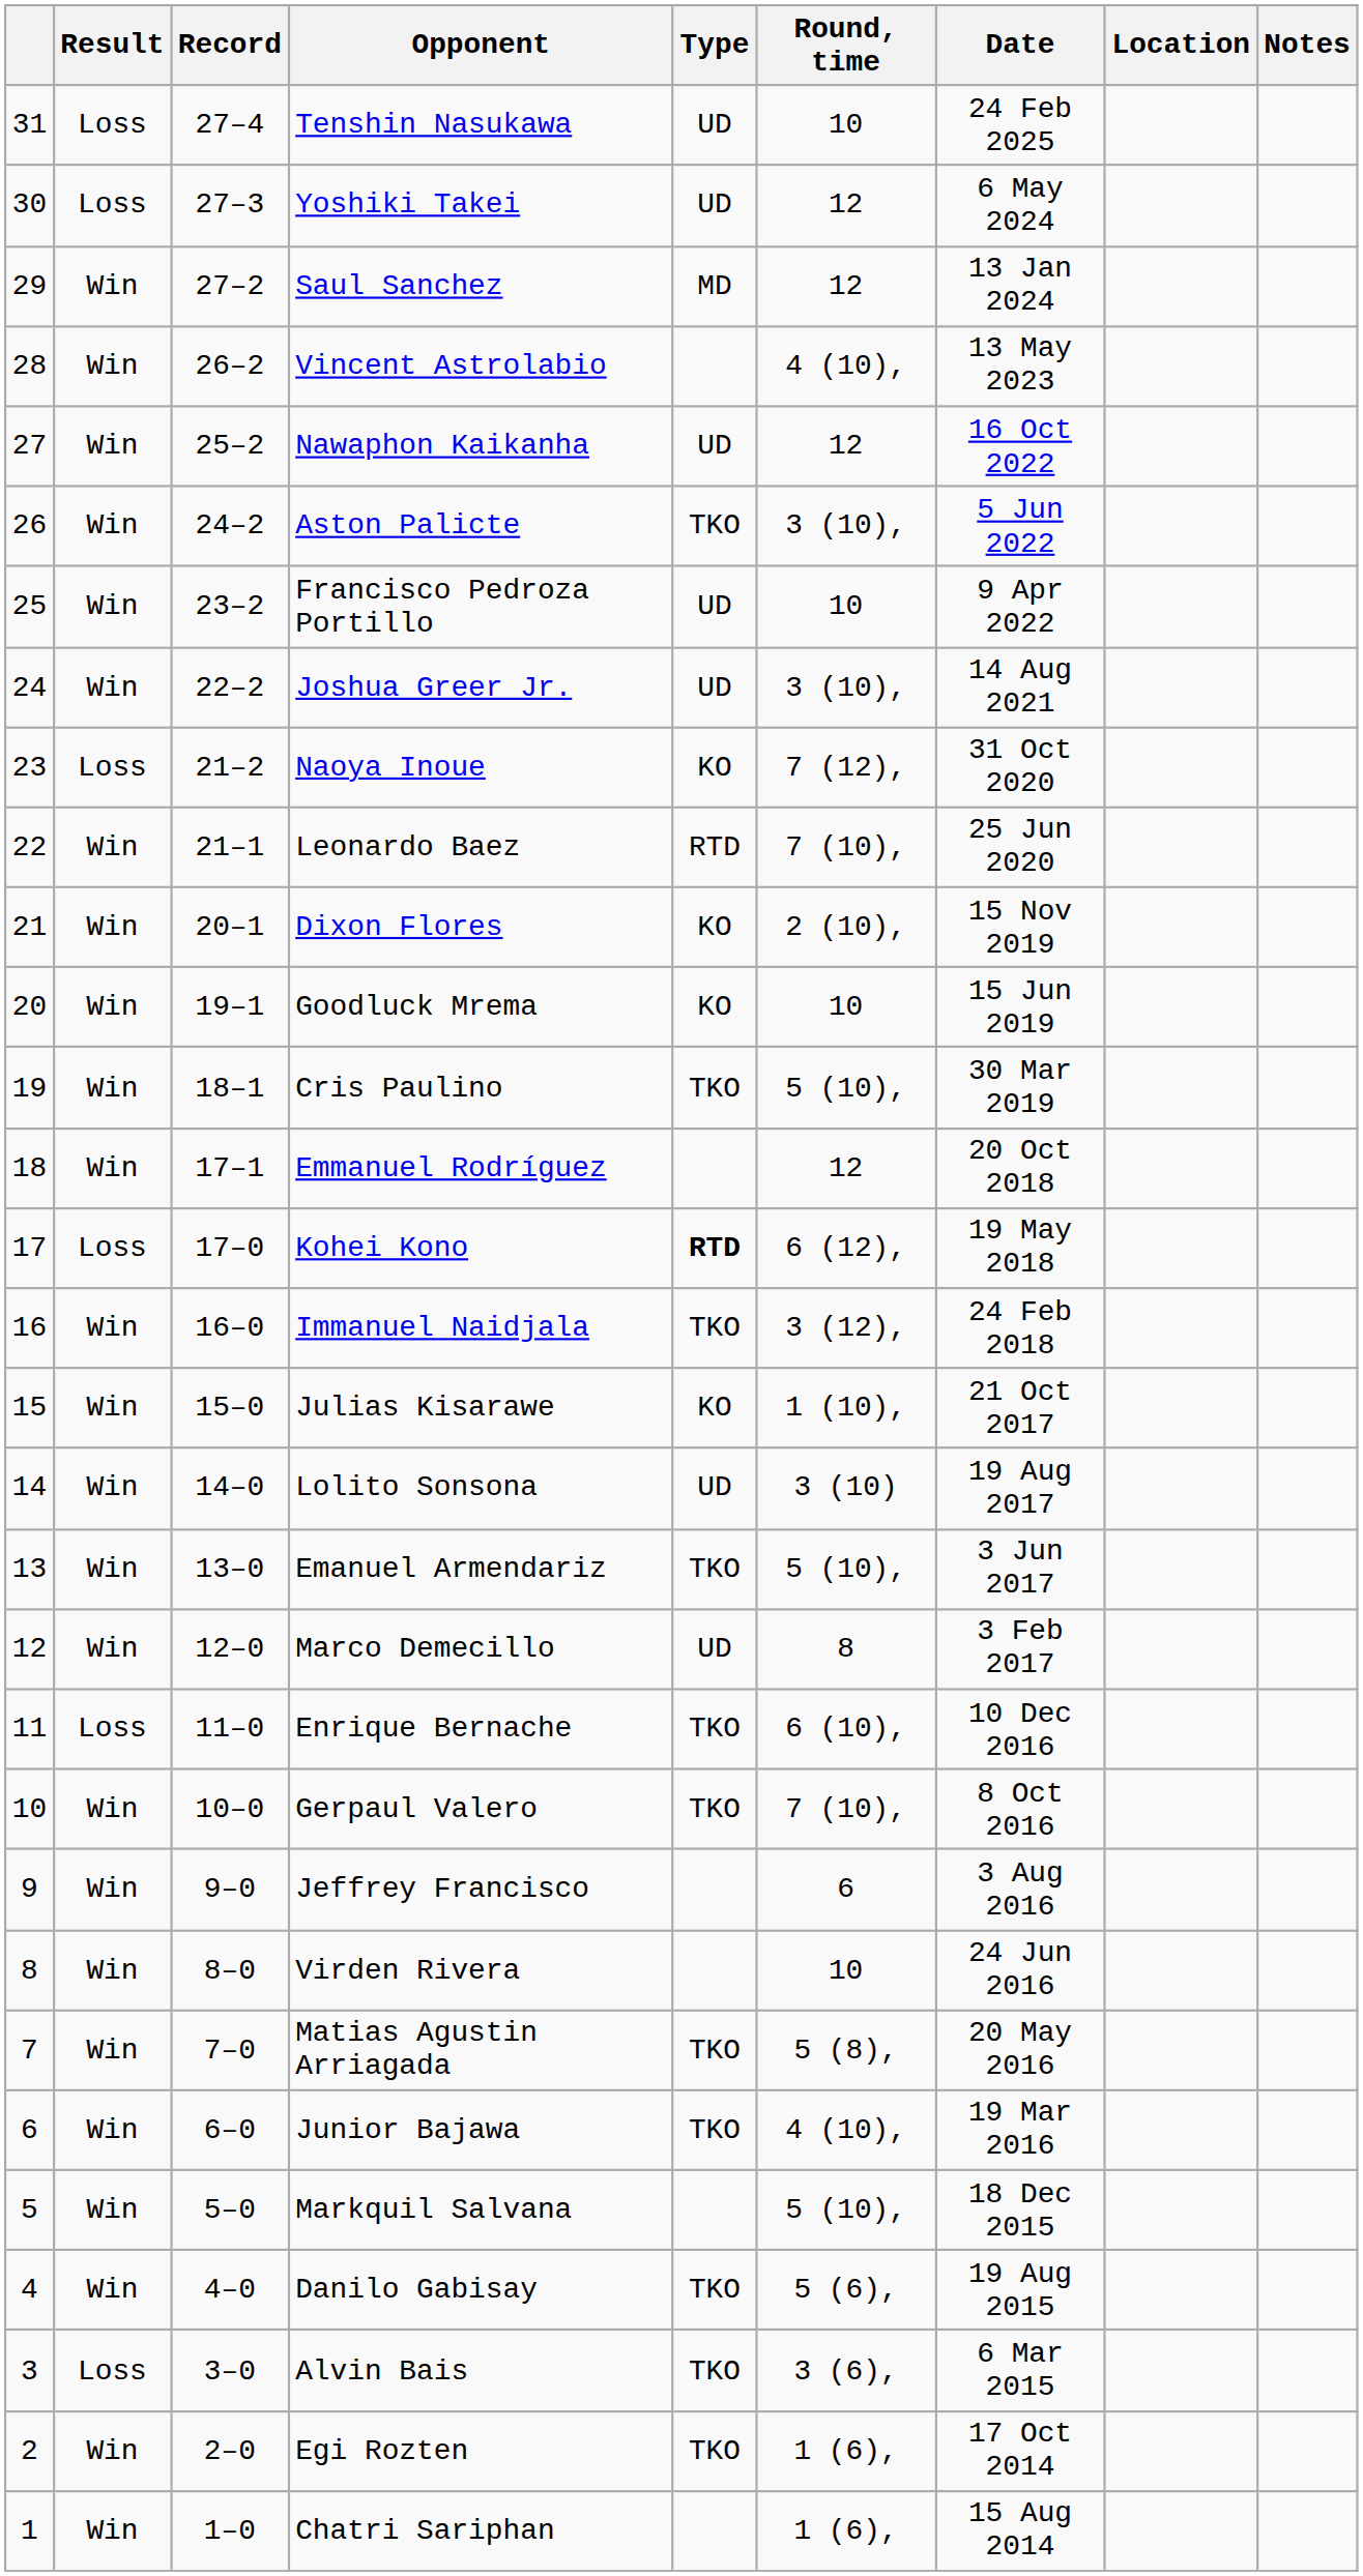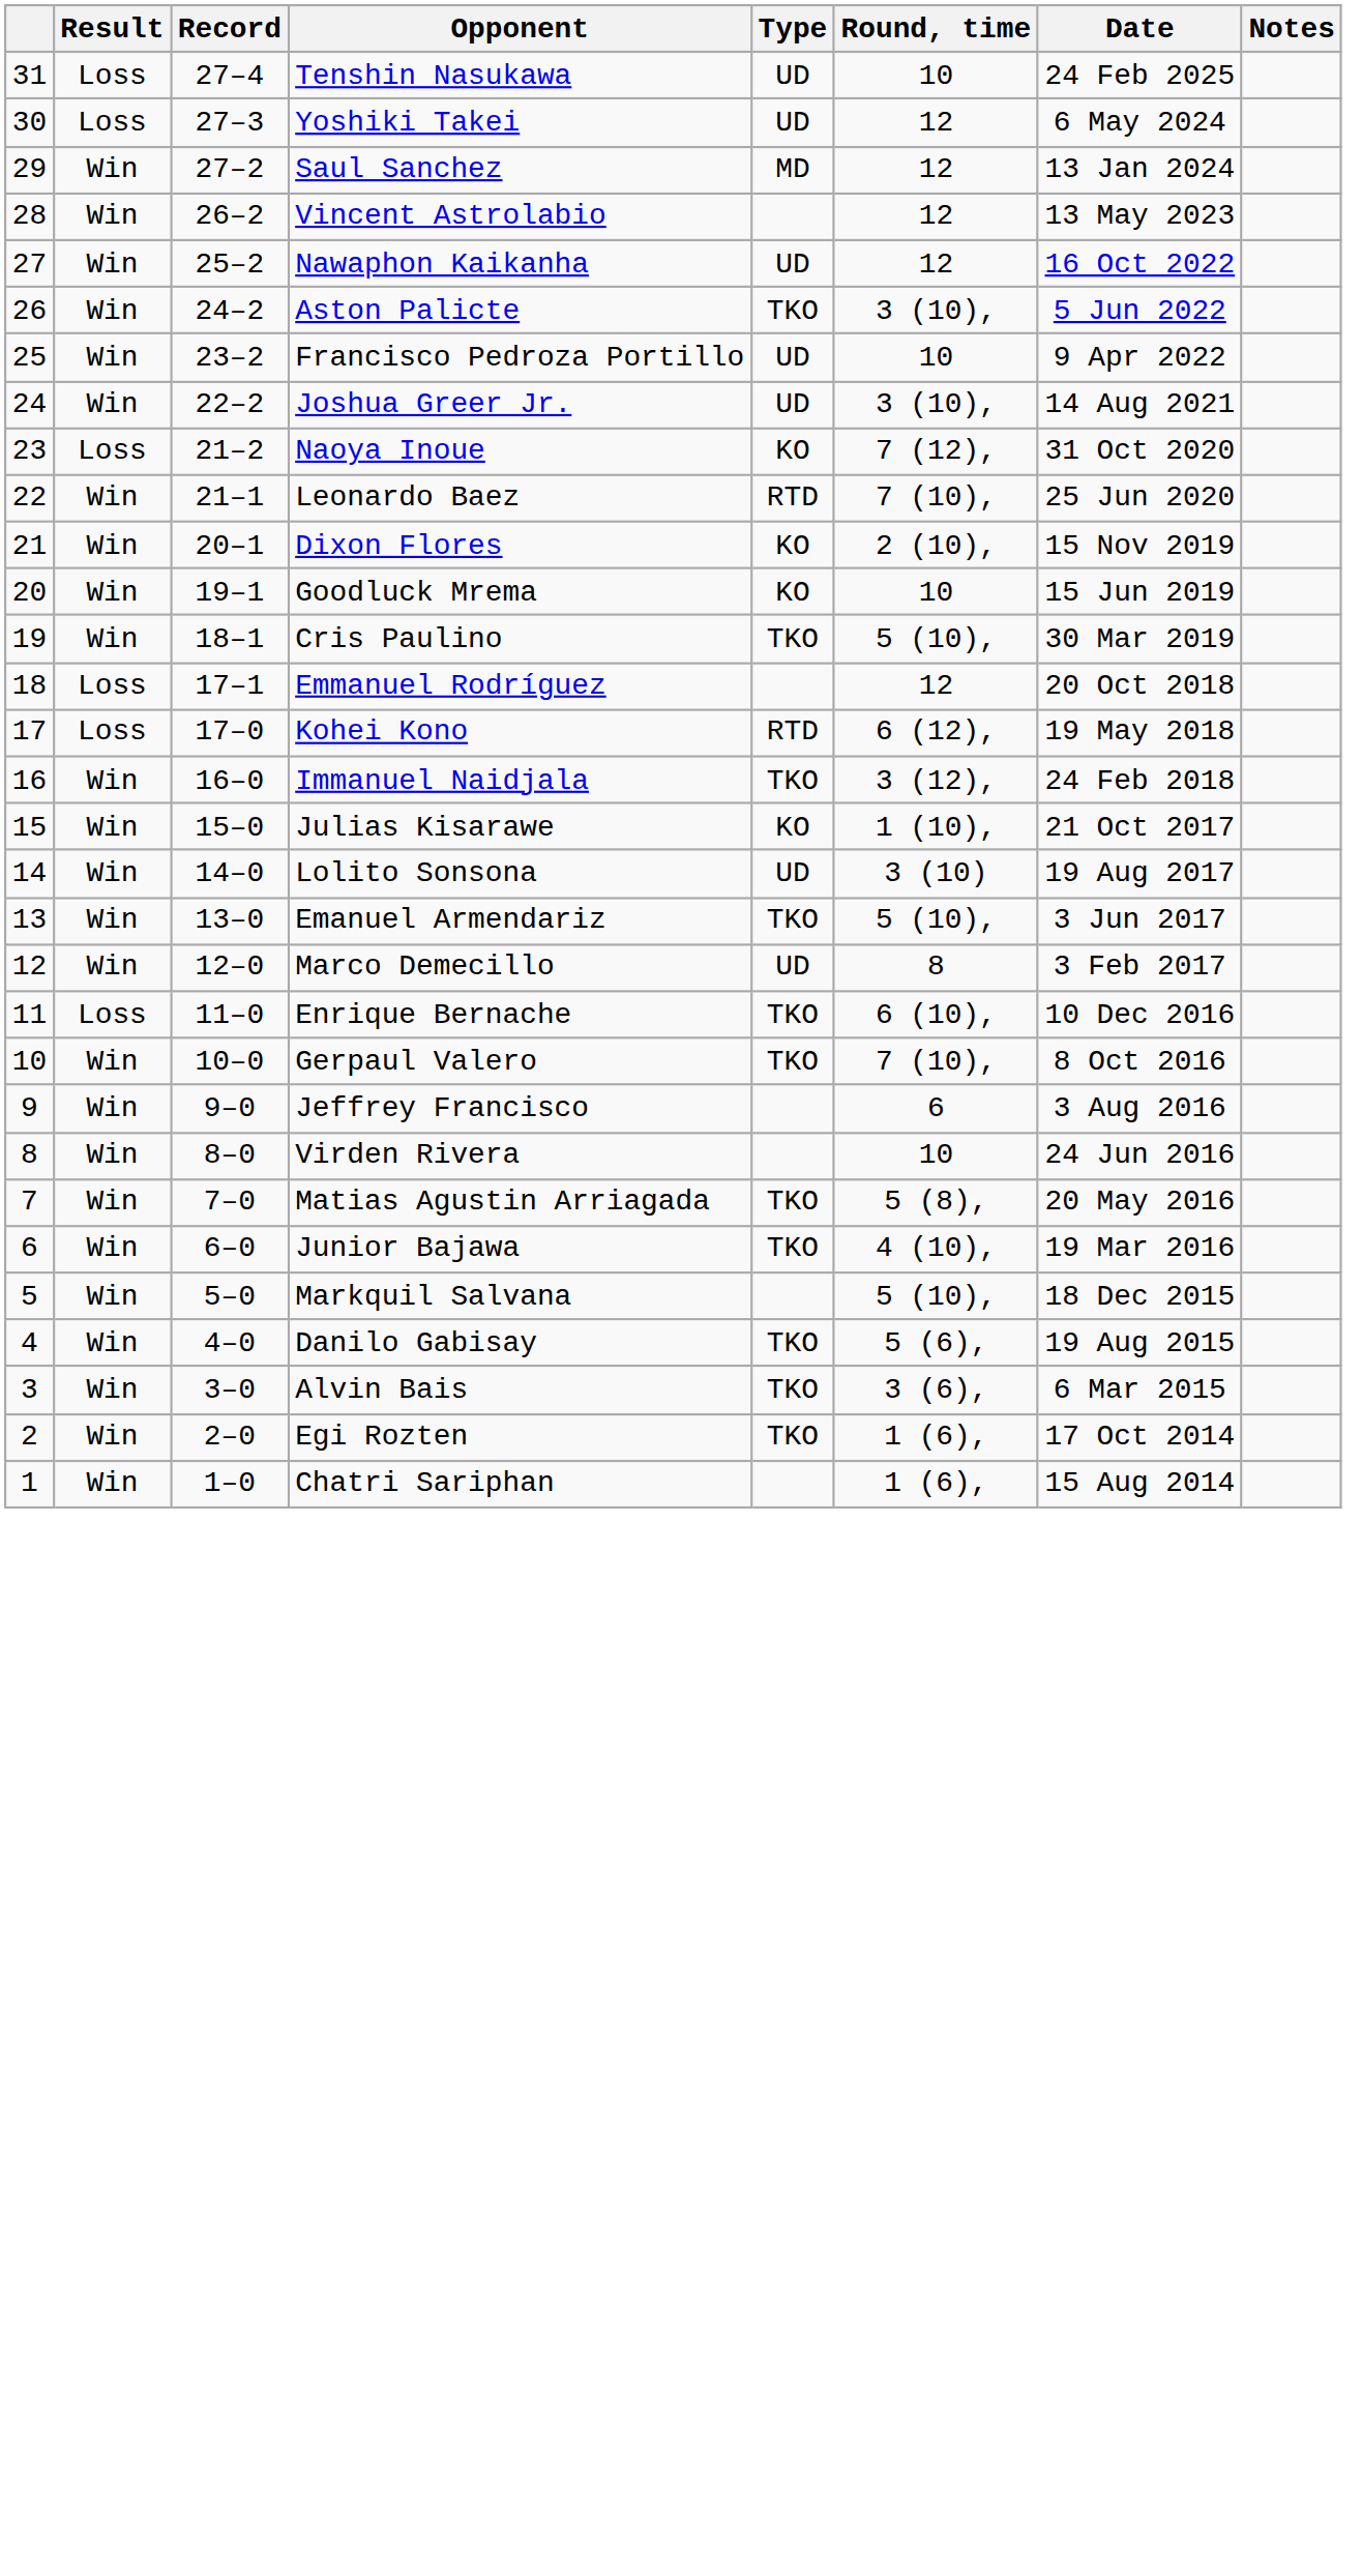 <table class=wikitable style=text-align:center>
 <tr>
 <th></th>
 <th>Result</th>
 <th>Record</th>
 <th>Opponent</th>
 <th>Type</th>
 <th>Round, time</th>
 <th>Date</th>
-<th>Location</th>
 <th>Notes</th>
 </tr>
 <tr>
 <td>31</td>
 <td>Loss</td>
 <td>27–4</td>
 <td align=left><a href='#'>Tenshin Nasukawa</a></td>
 <td>UD</td>
 <td>10</td>
 <td>24 Feb 2025</td>
-<td align=left></td>
 <td></td>
 </tr>
 <tr>
 <td>30</td>
 <td>Loss</td>
 <td>27–3</td>
 <td align=left><a href='#'>Yoshiki Takei</a></td>
 <td>UD</td>
 <td>12</td>
 <td>6 May 2024</td>
 <td align=left></td>
-<td align=left></td>
 </tr>
 <tr>
 <td>29</td>
 <td>Win</td>
 <td>27–2</td>
 <td align=left><a href='#'>Saul Sanchez</a></td>
 <td>MD</td>
 <td>12</td>
 <td>13 Jan 2024</td>
 <td align=left></td>
-<td align=left></td>
 </tr>
 <tr>
 <td>28</td>
 <td>Win</td>
 <td>26–2</td>
 <td align=left><a href='#'>Vincent Astrolabio</a></td>
 <td></td>
-<td>4 (10), </td>
+<td>12</td>
 <td>13 May 2023</td>
-<td align=left></td>
 <td align=left></td>
 </tr>
 <tr>
 <td>27</td>
 <td>Win</td>
 <td>25–2</td>
 <td align=left><a href='#'>Nawaphon Kaikanha</a></td>
 <td>UD</td>
 <td>12</td>
 <td><a href='#'>16 Oct 2022</a></td>
 <td align=left></td>
-<td align=left></td>
 </tr>
 <tr>
 <td>26</td>
 <td>Win</td>
 <td>24–2</td>
 <td align=left><a href='#'>Aston Palicte</a></td>
 <td>TKO</td>
 <td>3 (10), </td>
 <td><a href='#'>5 Jun 2022</a></td>
-<td align=left></td>
 <td align=left></td>
 </tr>
 <tr>
 <td>25</td>
 <td>Win</td>
 <td>23–2</td>
 <td align=left>Francisco Pedroza Portillo</td>
 <td>UD</td>
 <td>10</td>
 <td>9 Apr 2022</td>
 <td align=left></td>
-<td align=left></td>
 </tr>
 <tr>
 <td>24</td>
 <td>Win</td>
 <td>22–2</td>
 <td align=left><a href='#'>Joshua Greer Jr.</a></td>
 <td>UD</td>
 <td>3 (10), </td>
 <td>14 Aug 2021</td>
-<td align=left></td>
 <td align=left></td>
 </tr>
 <tr>
 <td>23</td>
 <td>Loss</td>
 <td>21–2</td>
 <td align=left><a href='#'>Naoya Inoue</a></td>
 <td>KO</td>
 <td>7 (12), </td>
 <td>31 Oct 2020</td>
 <td align=left></td>
-<td align=left></td>
 </tr>
 <tr>
 <td>22</td>
 <td>Win</td>
 <td>21–1</td>
 <td align=left>Leonardo Baez</td>
 <td>RTD</td>
 <td>7 (10), </td>
 <td>25 Jun 2020</td>
-<td align=left></td>
 <td align=left></td>
 </tr>
 <tr>
 <td>21</td>
 <td>Win</td>
 <td>20–1</td>
 <td align=left><a href='#'>Dixon Flores</a></td>
 <td>KO</td>
 <td>2 (10), </td>
 <td>15 Nov 2019</td>
 <td align=left></td>
-<td align=left></td>
 </tr>
 <tr>
 <td>20</td>
 <td>Win</td>
 <td>19–1</td>
 <td align=left>Goodluck Mrema</td>
 <td>KO</td>
 <td>10</td>
 <td>15 Jun 2019</td>
-<td align=left></td>
 <td align=left></td>
 </tr>
 <tr>
 <td>19</td>
 <td>Win</td>
 <td>18–1</td>
 <td align=left>Cris Paulino</td>
 <td>TKO</td>
 <td>5 (10), </td>
 <td>30 Mar 2019</td>
 <td align=left></td>
-<td align=left></td>
 </tr>
 <tr>
 <td>18</td>
-<td>Win</td>
+<td>Loss</td>
 <td>17–1</td>
 <td align=left><a href='#'>Emmanuel Rodríguez</a></td>
 <td></td>
 <td>12</td>
 <td>20 Oct 2018</td>
-<td align=left></td>
 <td align=left></td>
 </tr>
 <tr>
 <td>17</td>
 <td>Loss</td>
 <td>17–0</td>
 <td align=left><a href='#'>Kohei Kono</a></td>
-<td><strong>RTD</strong></td>
+<td>RTD</td>
 <td>6 (12), </td>
 <td>19 May 2018</td>
-<td align=left></td>
 <td align=left></td>
 </tr>
 <tr>
 <td>16</td>
 <td>Win</td>
 <td>16–0</td>
 <td align=left><a href='#'>Immanuel Naidjala</a></td>
 <td>TKO</td>
 <td>3 (12), </td>
 <td>24 Feb 2018</td>
 <td align=left></td>
-<td align=left></td>
 </tr>
 <tr>
 <td>15</td>
 <td>Win</td>
 <td>15–0</td>
 <td align=left>Julias Kisarawe</td>
 <td>KO</td>
 <td>1 (10), </td>
 <td>21 Oct 2017</td>
-<td align=left></td>
 <td align=left></td>
 </tr>
 <tr>
 <td>14</td>
 <td>Win</td>
 <td>14–0</td>
 <td align=left>Lolito Sonsona</td>
 <td>UD</td>
 <td>3 (10)</td>
 <td>19 Aug 2017</td>
 <td align=left></td>
-<td align=left></td>
 </tr>
 <tr>
 <td>13</td>
 <td>Win</td>
 <td>13–0</td>
 <td align=left>Emanuel Armendariz</td>
 <td>TKO</td>
 <td>5 (10), </td>
 <td>3 Jun 2017</td>
-<td align=left></td>
 <td align=left></td>
 </tr>
 <tr>
 <td>12</td>
 <td>Win</td>
 <td>12–0</td>
 <td align=left>Marco Demecillo</td>
 <td>UD</td>
 <td>8</td>
 <td>3 Feb 2017</td>
 <td align=left></td>
-<td align=left></td>
 </tr>
 <tr>
 <td>11</td>
 <td>Loss</td>
 <td>11–0</td>
 <td align=left>Enrique Bernache</td>
 <td>TKO</td>
 <td>6 (10), </td>
 <td>10 Dec 2016</td>
-<td align=left></td>
 <td align=left></td>
 </tr>
 <tr>
 <td>10</td>
 <td>Win</td>
 <td>10–0</td>
 <td align=left>Gerpaul Valero</td>
 <td>TKO</td>
 <td>7 (10), </td>
 <td>8 Oct 2016</td>
 <td align=left></td>
-<td align=left></td>
 </tr>
 <tr>
 <td>9</td>
 <td>Win</td>
 <td>9–0</td>
 <td align=left>Jeffrey Francisco</td>
 <td></td>
 <td>6</td>
 <td>3 Aug 2016</td>
-<td align=left></td>
 <td align=left></td>
 </tr>
 <tr>
 <td>8</td>
 <td>Win</td>
 <td>8–0</td>
 <td align=left>Virden Rivera</td>
 <td></td>
 <td>10</td>
 <td>24 Jun 2016</td>
 <td align=left></td>
-<td align=left></td>
 </tr>
 <tr>
 <td>7</td>
 <td>Win</td>
 <td>7–0</td>
 <td align=left>Matias Agustin Arriagada</td>
 <td>TKO</td>
 <td>5 (8), </td>
 <td>20 May 2016</td>
-<td align=left></td>
 <td align=left></td>
 </tr>
 <tr>
 <td>6</td>
 <td>Win</td>
 <td>6–0</td>
 <td align=left>Junior Bajawa</td>
 <td>TKO</td>
 <td>4 (10), </td>
 <td>19 Mar 2016</td>
 <td align=left></td>
-<td align=left></td>
 </tr>
 <tr>
 <td>5</td>
 <td>Win</td>
 <td>5–0</td>
 <td align=left>Markquil Salvana</td>
 <td></td>
 <td>5 (10), </td>
 <td>18 Dec 2015</td>
-<td align=left></td>
 <td align=left></td>
 </tr>
 <tr>
 <td>4</td>
 <td>Win</td>
 <td>4–0</td>
 <td align=left>Danilo Gabisay</td>
 <td>TKO</td>
 <td>5 (6), </td>
 <td>19 Aug 2015</td>
 <td align=left></td>
-<td align=left></td>
 </tr>
 <tr>
 <td>3</td>
-<td>Loss</td>
+<td>Win</td>
 <td>3–0</td>
 <td align=left>Alvin Bais</td>
 <td>TKO</td>
 <td>3 (6), </td>
 <td>6 Mar 2015</td>
-<td align=left></td>
 <td align=left></td>
 </tr>
 <tr>
 <td>2</td>
 <td>Win</td>
 <td>2–0</td>
 <td align=left>Egi Rozten</td>
 <td>TKO</td>
 <td>1 (6), </td>
 <td>17 Oct 2014</td>
 <td align=left></td>
-<td align=left></td>
 </tr>
 <tr>
 <td>1</td>
 <td>Win</td>
 <td>1–0</td>
 <td align=left>Chatri Sariphan</td>
 <td></td>
 <td>1 (6), </td>
 <td>15 Aug 2014</td>
 <td align=left></td>
-<td align=left></td>
 </tr>
 </table>
